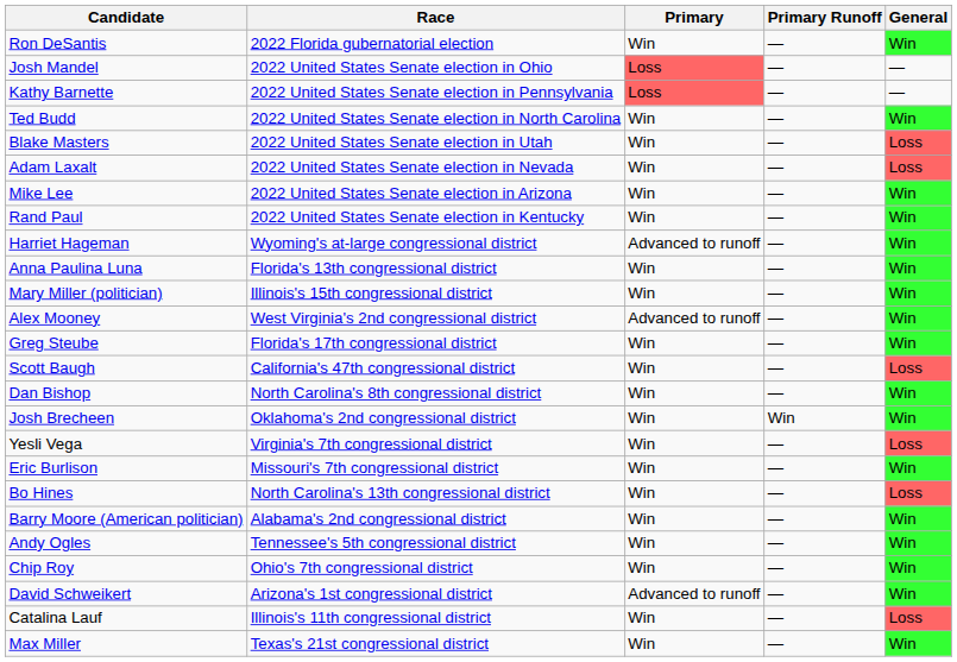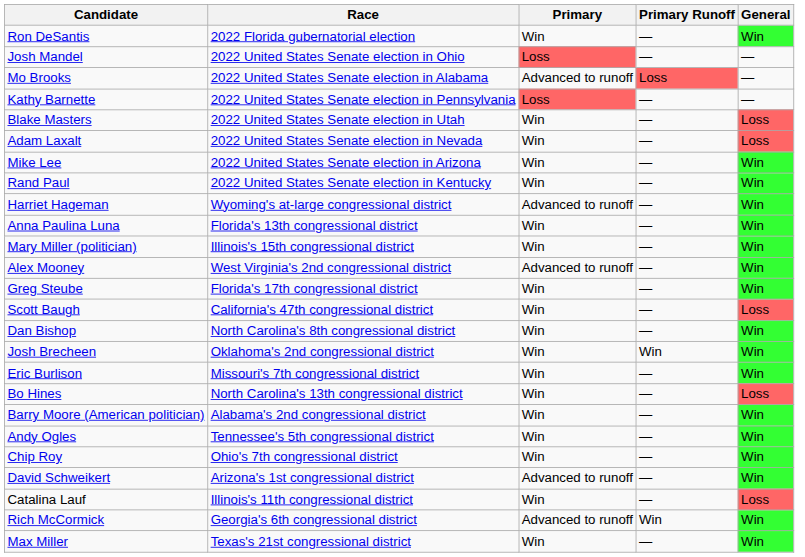 <table class="wikitable sortable">
 <tr>
 <th>Candidate</th>
 <th>Race</th>
 <th>Primary</th>
 <th>Primary Runoff</th>
 <th>General</th>
 </tr>
 <tr>
 <td><a href='#'>Ron DeSantis</a></td>
 <td><a href='#'>2022 Florida gubernatorial election</a></td>
 <td>Win</td>
 <td>—</td>
 <td style="background:#3f3;">Win</td>
 </tr>
 <tr>
 <td><a href='#'>Josh Mandel</a></td>
 <td><a href='#'>2022 United States Senate election in Ohio</a></td>
 <td style="background:#f66">Loss</td>
 <td>—</td>
 <td>—</td>
 </tr>
 <tr>
+<td><a href='#'>Mo Brooks</a></td>
+<td><a href='#'>2022 United States Senate election in Alabama</a></td>
+<td>Advanced to runoff</td>
+<td style="background:#f66">Loss</td>
+<td>—</td>
+</tr>
+<tr>
 <td><a href='#'>Kathy Barnette</a></td>
 <td><a href='#'>2022 United States Senate election in Pennsylvania</a></td>
 <td style="background:#f66">Loss</td>
 <td>—</td>
 <td>—</td>
-</tr>
-<tr>
-<td><a href='#'>Ted Budd</a></td>
-<td><a href='#'>2022 United States Senate election in North Carolina</a></td>
-<td>Win</td>
-<td>—</td>
-<td style="background:#3f3;">Win</td>
 </tr>
 <tr>
 <td><a href='#'>Blake Masters</a></td>
 <td><a href='#'>2022 United States Senate election in Utah</a></td>
 <td>Win</td>
 <td>—</td>
 <td style="background:#f66">Loss</td>
 </tr>
 <tr>
 <td><a href='#'>Adam Laxalt</a></td>
 <td><a href='#'>2022 United States Senate election in Nevada</a></td>
 <td>Win</td>
 <td>—</td>
 <td style="background:#f66">Loss</td>
 </tr>
 <tr>
 <td><a href='#'>Mike Lee</a></td>
 <td><a href='#'>2022 United States Senate election in Arizona</a></td>
 <td>Win</td>
 <td>—</td>
 <td style="background:#3f3;">Win</td>
 </tr>
 <tr>
 <td><a href='#'>Rand Paul</a></td>
 <td><a href='#'>2022 United States Senate election in Kentucky</a></td>
 <td>Win</td>
 <td>—</td>
 <td style="background:#3f3;">Win</td>
 </tr>
 <tr>
 <td><a href='#'>Harriet Hageman</a></td>
 <td><a href='#'>Wyoming's at-large congressional district</a></td>
 <td>Advanced to runoff</td>
 <td>—</td>
 <td style="background:#3f3;">Win</td>
 </tr>
 <tr>
 <td><a href='#'>Anna Paulina Luna</a></td>
 <td><a href='#'>Florida's 13th congressional district</a></td>
 <td>Win</td>
 <td>—</td>
 <td style="background:#3f3;">Win</td>
 </tr>
 <tr>
 <td><a href='#'>Mary Miller (politician)</a></td>
 <td><a href='#'>Illinois's 15th congressional district</a></td>
 <td>Win</td>
 <td>—</td>
 <td style="background:#3f3;">Win</td>
 </tr>
 <tr>
 <td><a href='#'>Alex Mooney</a></td>
 <td><a href='#'>West Virginia's 2nd congressional district</a></td>
 <td>Advanced to runoff</td>
 <td>—</td>
 <td style="background:#3f3;">Win</td>
 </tr>
 <tr>
 <td><a href='#'>Greg Steube</a></td>
 <td><a href='#'>Florida's 17th congressional district</a></td>
 <td>Win</td>
 <td>—</td>
 <td style="background:#3f3;">Win</td>
 </tr>
 <tr>
 <td><a href='#'>Scott Baugh</a></td>
 <td><a href='#'>California's 47th congressional district</a></td>
 <td>Win</td>
 <td>—</td>
 <td style="background:#f66">Loss</td>
 </tr>
 <tr>
 <td><a href='#'>Dan Bishop</a></td>
 <td><a href='#'>North Carolina's 8th congressional district</a></td>
 <td>Win</td>
 <td>—</td>
 <td style="background:#3f3;">Win</td>
 </tr>
 <tr>
 <td><a href='#'>Josh Brecheen</a></td>
 <td><a href='#'>Oklahoma's 2nd congressional district</a></td>
 <td>Win</td>
 <td>Win</td>
 <td style="background:#3f3;">Win</td>
 </tr>
 <tr>
-<td>Yesli Vega</td>
-<td><a href='#'>Virginia's 7th congressional district</a></td>
-<td>Win</td>
-<td>—</td>
-<td style="background:#f66">Loss</td>
-</tr>
-<tr>
 <td><a href='#'>Eric Burlison</a></td>
 <td><a href='#'>Missouri's 7th congressional district</a></td>
 <td>Win</td>
 <td>—</td>
 <td style="background:#3f3;">Win</td>
 </tr>
 <tr>
 <td><a href='#'>Bo Hines</a></td>
 <td><a href='#'>North Carolina's 13th congressional district</a></td>
 <td>Win</td>
 <td>—</td>
 <td style="background:#f66">Loss</td>
 </tr>
 <tr>
 <td><a href='#'>Barry Moore (American politician)</a></td>
 <td><a href='#'>Alabama's 2nd congressional district</a></td>
 <td>Win</td>
 <td>—</td>
 <td style="background:#3f3;">Win</td>
 </tr>
 <tr>
 <td><a href='#'>Andy Ogles</a></td>
 <td><a href='#'>Tennessee's 5th congressional district</a></td>
 <td>Win</td>
 <td>—</td>
 <td style="background:#3f3;">Win</td>
 </tr>
 <tr>
 <td><a href='#'>Chip Roy</a></td>
 <td><a href='#'>Ohio's 7th congressional district</a></td>
 <td>Win</td>
 <td>—</td>
 <td style="background:#3f3;">Win</td>
 </tr>
 <tr>
 <td><a href='#'>David Schweikert</a></td>
 <td><a href='#'>Arizona's 1st congressional district</a></td>
 <td>Advanced to runoff</td>
 <td>—</td>
 <td style="background:#3f3;">Win</td>
 </tr>
 <tr>
 <td>Catalina Lauf</td>
 <td><a href='#'>Illinois's 11th congressional district</a></td>
 <td>Win</td>
 <td>—</td>
 <td style="background:#f66">Loss</td>
 </tr>
 <tr>
+<td><a href='#'>Rich McCormick</a></td>
+<td><a href='#'>Georgia's 6th congressional district</a></td>
+<td>Advanced to runoff</td>
+<td>Win</td>
+<td style="background:#3f3;">Win</td>
+</tr>
+<tr>
 <td><a href='#'>Max Miller</a></td>
 <td><a href='#'>Texas's 21st congressional district</a></td>
 <td>Win</td>
 <td>—</td>
 <td style="background:#3f3;">Win</td>
 </tr>
 </table>
